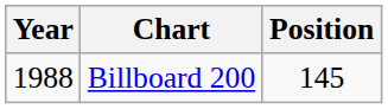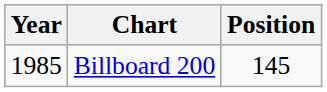 <table class="wikitable" border="1">
 <tr>
 <th>Year</th>
 <th>Chart</th>
 <th>Position</th>
 </tr>
 <tr>
-<td>1988</td>
+<td>1985</td>
 <td><a href='#'>Billboard 200</a></td>
 <td align="center">145</td>
 </tr>
 </table>
